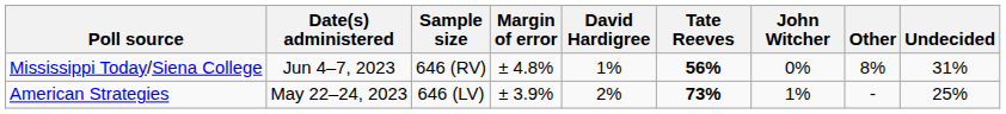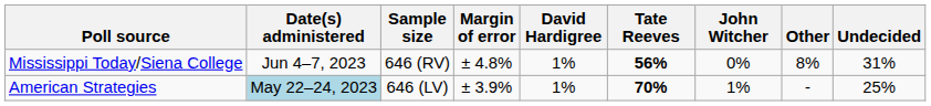 <table class="wikitable" style="font-size:90%;text-align:center;">
 <tr style="vertical-align:bottom">
 <th>Poll source</th>
 <th>Date(s)<br>administered</th>
 <th>Sample<br>size</th>
 <th>Margin<br>of error</th>
 <th style="width:70px;">David<br>Hardigree</th>
 <th style="width:70px;">Tate<br>Reeves</th>
 <th style="width:70px;">John<br>Witcher</th>
 <th>Other</th>
 <th>Undecided</th>
 </tr>
 <tr>
 <td style="text-align:left;"><a href='#'>Mississippi Today</a>/<a href='#'>Siena College</a></td>
 <td>Jun 4–7, 2023</td>
 <td>646 (RV)</td>
 <td>± 4.8%</td>
 <td>1%</td>
 <td><strong>56%</strong></td>
 <td>0%</td>
 <td>8%</td>
 <td>31%</td>
 </tr>
 <tr>
 <td style="text-align:left;"><a href='#'>American Strategies</a></td>
-<td>May 22–24, 2023</td>
+<td style="background: lightblue;">May 22–24, 2023</td>
 <td>646 (LV)</td>
 <td>± 3.9%</td>
-<td>2%</td>
-<td><strong>73%</strong></td>
+<td>1%</td>
+<td><strong>70%</strong></td>
 <td>1%</td>
 <td>-</td>
 <td>25%</td>
 </tr>
 </table>
